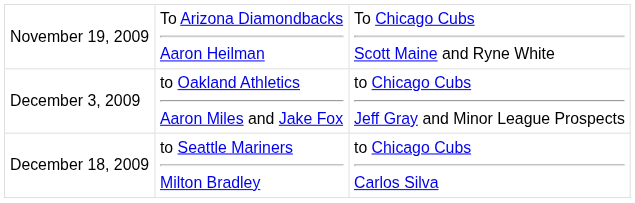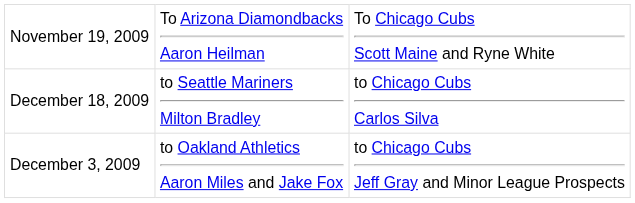 <table border=1 style="border-collapse:collapse" bordercolor="#DFDFDF"  cellpadding="5">
 <tr bgcolor="#FFFFFF">
 <td>November 19, 2009<br></td>
 <td valign="top">To <a href='#'>Arizona Diamondbacks</a> <hr><a href='#'>Aaron Heilman</a></td>
 <td valign="top">To <a href='#'>Chicago Cubs</a> <hr><a href='#'>Scott Maine</a> and Ryne White</td>
 </tr>
 <tr>
+<td>December 18, 2009<br></td>
+<td valign="top">to <a href='#'>Seattle Mariners</a> <hr><a href='#'>Milton Bradley</a></td>
+<td valign="top">to <a href='#'>Chicago Cubs</a> <hr><a href='#'>Carlos Silva</a></td>
+</tr>
+<tr>
 <td>December 3, 2009<br></td>
 <td valign="top">to <a href='#'>Oakland Athletics</a> <hr><a href='#'>Aaron Miles</a> and <a href='#'>Jake Fox</a></td>
 <td valign="top">to <a href='#'>Chicago Cubs</a> <hr> <a href='#'>Jeff Gray</a> and Minor League Prospects</td>
 </tr>
-<tr>
-<td>December 18, 2009<br></td>
-<td valign="top">to <a href='#'>Seattle Mariners</a> <hr><a href='#'>Milton Bradley</a></td>
-<td valign="top">to <a href='#'>Chicago Cubs</a> <hr><a href='#'>Carlos Silva</a></td>
-</tr>
 </table>
